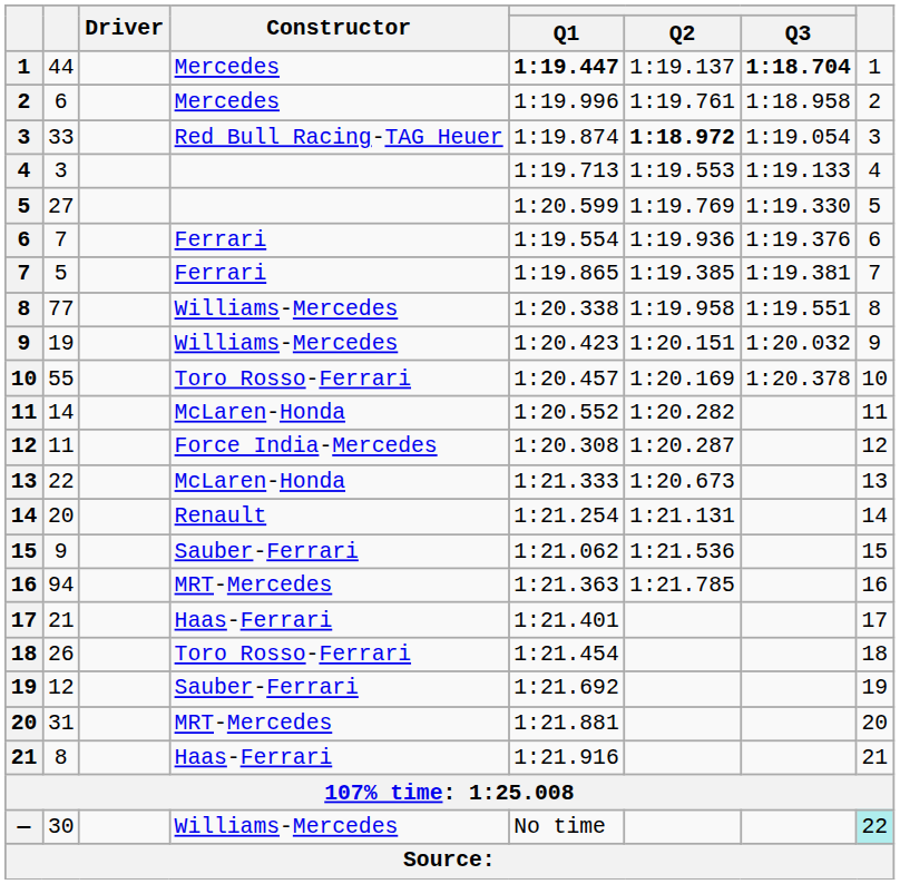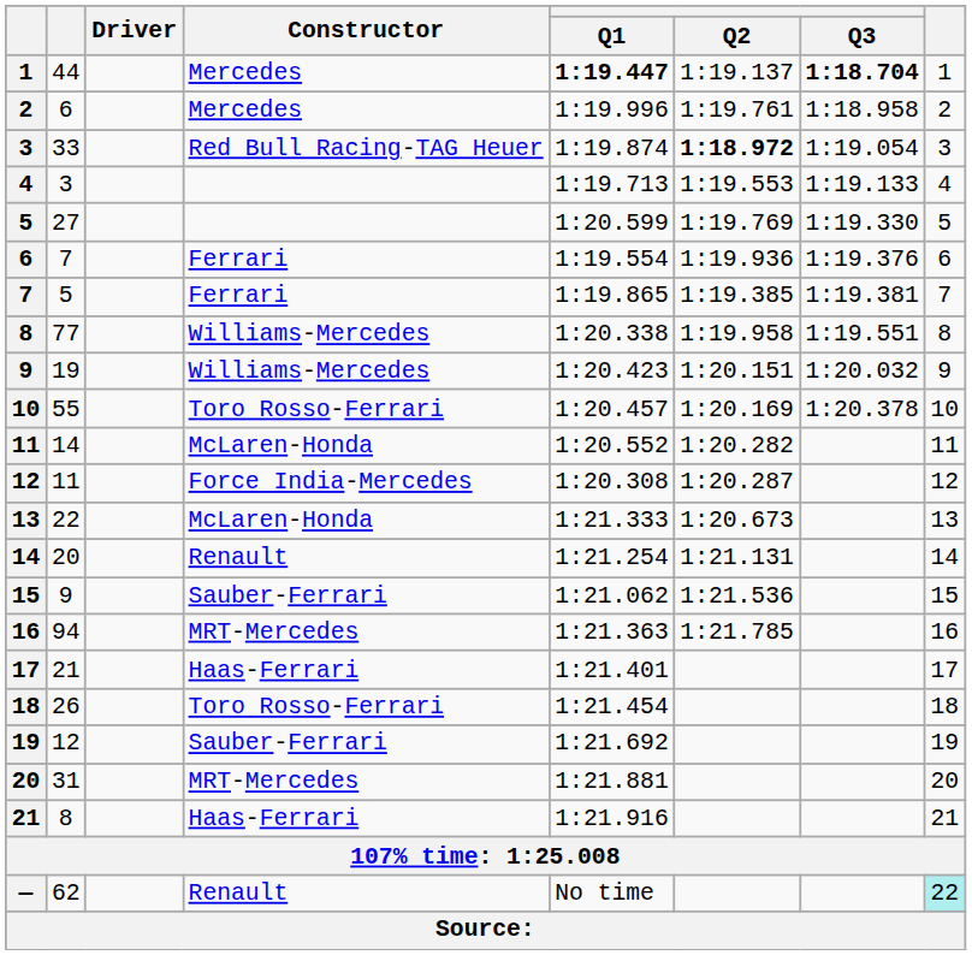 <table class="wikitable sortable" style="font-size: 85%;">
 <tr>
 <th rowspan="2"></th>
 <th rowspan="2"></th>
 <th rowspan="2">Driver</th>
 <th rowspan="2">Constructor</th>
 <th colspan="3"></th>
 <th rowspan="2"></th>
 </tr>
 <tr>
 <th>Q1</th>
 <th>Q2</th>
 <th>Q3</th>
 </tr>
 <tr>
 <th>1</th>
 <td align="center">44</td>
 <td></td>
 <td><a href='#'>Mercedes</a></td>
 <td><strong>1:19.447</strong></td>
 <td>1:19.137</td>
 <td><strong>1:18.704</strong></td>
 <td align="center">1</td>
 </tr>
 <tr>
 <th>2</th>
 <td align="center">6</td>
 <td></td>
 <td><a href='#'>Mercedes</a></td>
 <td>1:19.996</td>
 <td>1:19.761</td>
 <td>1:18.958</td>
 <td align="center">2</td>
 </tr>
 <tr>
 <th>3</th>
 <td align="center">33</td>
 <td></td>
 <td><a href='#'>Red Bull Racing</a>-<a href='#'>TAG Heuer</a></td>
 <td>1:19.874</td>
 <td><strong>1:18.972</strong></td>
 <td>1:19.054</td>
 <td align="center">3</td>
 </tr>
 <tr>
 <th>4</th>
 <td align="center">3</td>
 <td></td>
 <td></td>
 <td>1:19.713</td>
 <td>1:19.553</td>
 <td>1:19.133</td>
 <td align="center">4</td>
 </tr>
 <tr>
 <th>5</th>
 <td align="center">27</td>
 <td></td>
 <td></td>
 <td>1:20.599</td>
 <td>1:19.769</td>
 <td>1:19.330</td>
 <td align="center">5</td>
 </tr>
 <tr>
 <th>6</th>
 <td align="center">7</td>
 <td></td>
 <td><a href='#'>Ferrari</a></td>
 <td>1:19.554</td>
 <td>1:19.936</td>
 <td>1:19.376</td>
 <td align="center">6</td>
 </tr>
 <tr>
 <th>7</th>
 <td align="center">5</td>
 <td></td>
 <td><a href='#'>Ferrari</a></td>
 <td>1:19.865</td>
 <td>1:19.385</td>
 <td>1:19.381</td>
 <td align="center">7</td>
 </tr>
 <tr>
 <th>8</th>
 <td align="center">77</td>
 <td></td>
 <td><a href='#'>Williams</a>-<a href='#'>Mercedes</a></td>
 <td>1:20.338</td>
 <td>1:19.958</td>
 <td>1:19.551</td>
 <td align="center">8</td>
 </tr>
 <tr>
 <th>9</th>
 <td align="center">19</td>
 <td></td>
 <td><a href='#'>Williams</a>-<a href='#'>Mercedes</a></td>
 <td>1:20.423</td>
 <td>1:20.151</td>
 <td>1:20.032</td>
 <td align="center">9</td>
 </tr>
 <tr>
 <th>10</th>
 <td align="center">55</td>
 <td></td>
 <td><a href='#'>Toro Rosso</a>-<a href='#'>Ferrari</a></td>
 <td>1:20.457</td>
 <td>1:20.169</td>
 <td>1:20.378</td>
 <td align="center">10</td>
 </tr>
 <tr>
 <th>11</th>
 <td align="center">14</td>
 <td></td>
 <td><a href='#'>McLaren</a>-<a href='#'>Honda</a></td>
 <td>1:20.552</td>
 <td>1:20.282</td>
 <td></td>
 <td align="center">11</td>
 </tr>
 <tr>
 <th>12</th>
 <td align="center">11</td>
 <td></td>
 <td><a href='#'>Force India</a>-<a href='#'>Mercedes</a></td>
 <td>1:20.308</td>
 <td>1:20.287</td>
 <td></td>
 <td align="center">12</td>
 </tr>
 <tr>
 <th>13</th>
 <td align="center">22</td>
 <td></td>
 <td><a href='#'>McLaren</a>-<a href='#'>Honda</a></td>
 <td>1:21.333</td>
 <td>1:20.673</td>
 <td></td>
 <td align="center">13</td>
 </tr>
 <tr>
 <th>14</th>
 <td align="center">20</td>
 <td style="padding-right:24px"></td>
 <td><a href='#'>Renault</a></td>
 <td>1:21.254</td>
 <td>1:21.131</td>
 <td></td>
 <td align="center">14</td>
 </tr>
 <tr>
 <th>15</th>
 <td align="center">9</td>
 <td></td>
 <td><a href='#'>Sauber</a>-<a href='#'>Ferrari</a></td>
 <td>1:21.062</td>
 <td>1:21.536</td>
 <td></td>
 <td align="center">15</td>
 </tr>
 <tr>
 <th>16</th>
 <td align="center">94</td>
 <td></td>
 <td><a href='#'>MRT</a>-<a href='#'>Mercedes</a></td>
 <td>1:21.363</td>
 <td>1:21.785</td>
 <td></td>
 <td align="center">16</td>
 </tr>
 <tr>
 <th>17</th>
 <td align="center">21</td>
 <td></td>
 <td><a href='#'>Haas</a>-<a href='#'>Ferrari</a></td>
 <td>1:21.401</td>
 <td></td>
 <td></td>
 <td align="center">17</td>
 </tr>
 <tr>
 <th>18</th>
 <td align="center">26</td>
 <td></td>
 <td><a href='#'>Toro Rosso</a>-<a href='#'>Ferrari</a></td>
 <td>1:21.454</td>
 <td></td>
 <td></td>
 <td align="center">18</td>
 </tr>
 <tr>
 <th>19</th>
 <td align="center">12</td>
 <td></td>
 <td><a href='#'>Sauber</a>-<a href='#'>Ferrari</a></td>
 <td>1:21.692</td>
 <td></td>
 <td></td>
 <td align="center">19</td>
 </tr>
 <tr>
 <th>20</th>
 <td align="center">31</td>
 <td></td>
 <td><a href='#'>MRT</a>-<a href='#'>Mercedes</a></td>
 <td>1:21.881</td>
 <td></td>
 <td></td>
 <td align="center">20</td>
 </tr>
 <tr>
 <th>21</th>
 <td align="center">8</td>
 <td></td>
 <td><a href='#'>Haas</a>-<a href='#'>Ferrari</a></td>
 <td>1:21.916</td>
 <td></td>
 <td></td>
 <td align="center">21</td>
 </tr>
 <tr>
 <th colspan="8"><a href='#'>107% time</a>: 1:25.008</th>
 </tr>
 <tr>
 <th>—</th>
-<td align="center">30</td>
+<td align="center">62</td>
 <td></td>
-<td><a href='#'>Williams</a>-<a href='#'>Mercedes</a></td>
+<td><a href='#'>Renault</a></td>
 <td>No time</td>
 <td></td>
 <td></td>
 <td align="center" style="background: paleturquoise;">22</td>
 </tr>
 <tr>
 <th colspan=8>Source:</th>
 </tr>
 </table>
